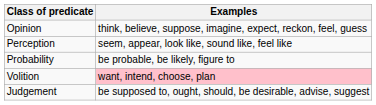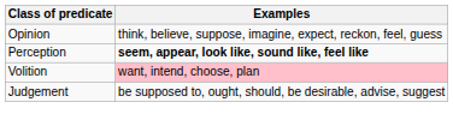 <table class="wikitable">
 <tr>
 <th>Class of predicate</th>
 <th>Examples</th>
 </tr>
 <tr>
 <td>Opinion</td>
 <td>think, believe, suppose, imagine, expect, reckon, feel, guess</td>
 </tr>
 <tr>
 <td>Perception</td>
-<td>seem, appear, look like, sound like, feel like</td>
-</tr>
-<tr>
-<td>Probability</td>
-<td>be probable, be likely, figure to</td>
+<td><strong>seem, appear, look like, sound like, feel like</strong></td>
 </tr>
 <tr>
 <td>Volition</td>
 <td style="background: pink;">want, intend, choose, plan</td>
 </tr>
 <tr>
 <td>Judgement</td>
 <td>be supposed to, ought, should, be desirable, advise, suggest</td>
 </tr>
 </table>
